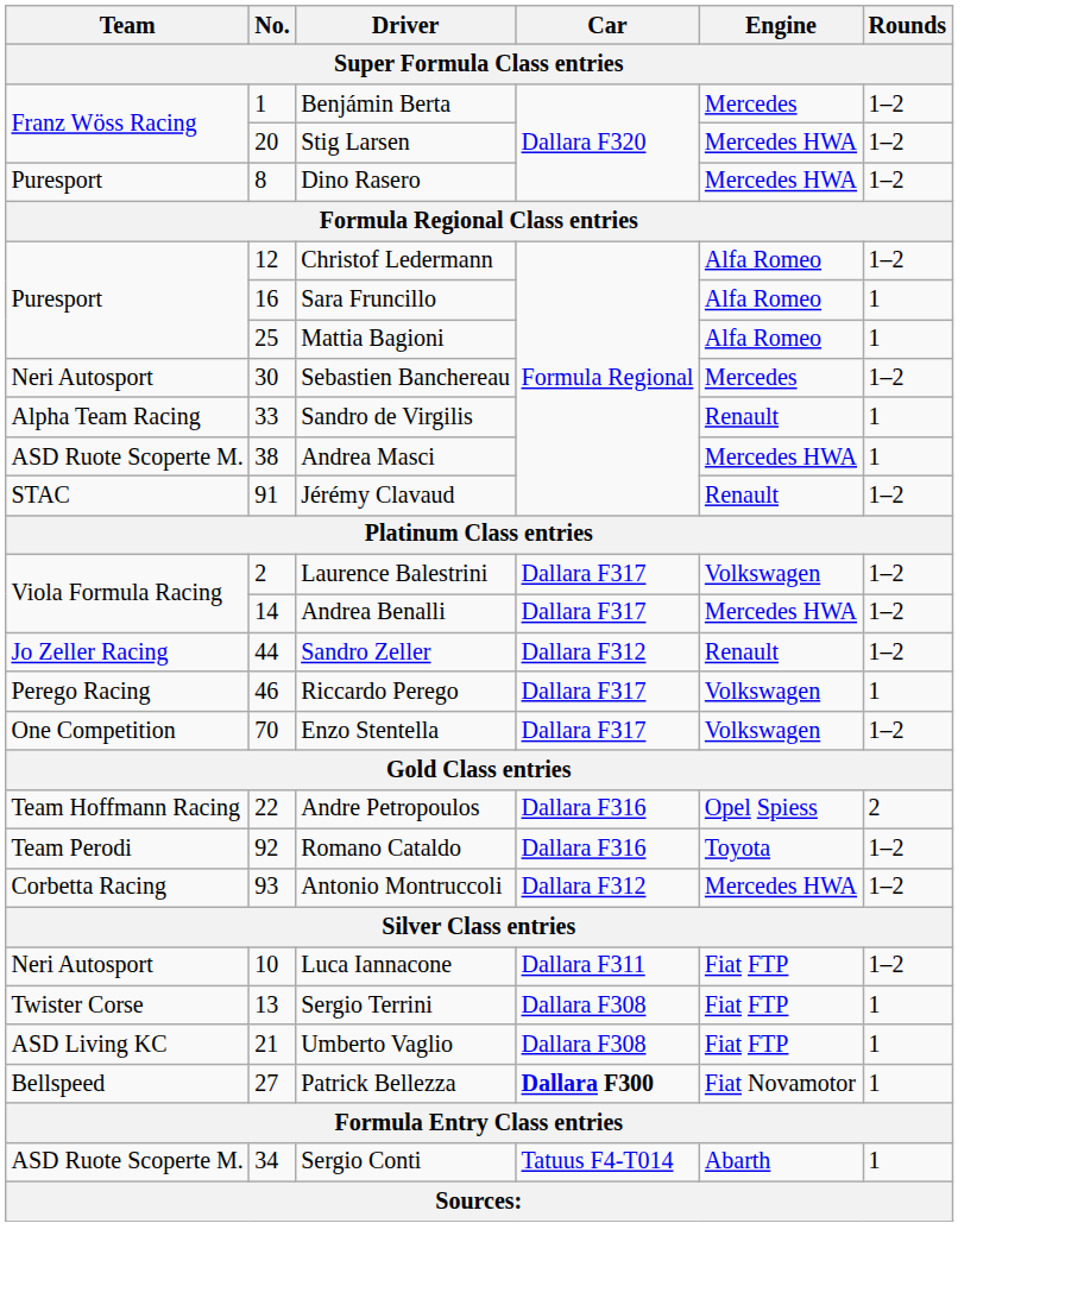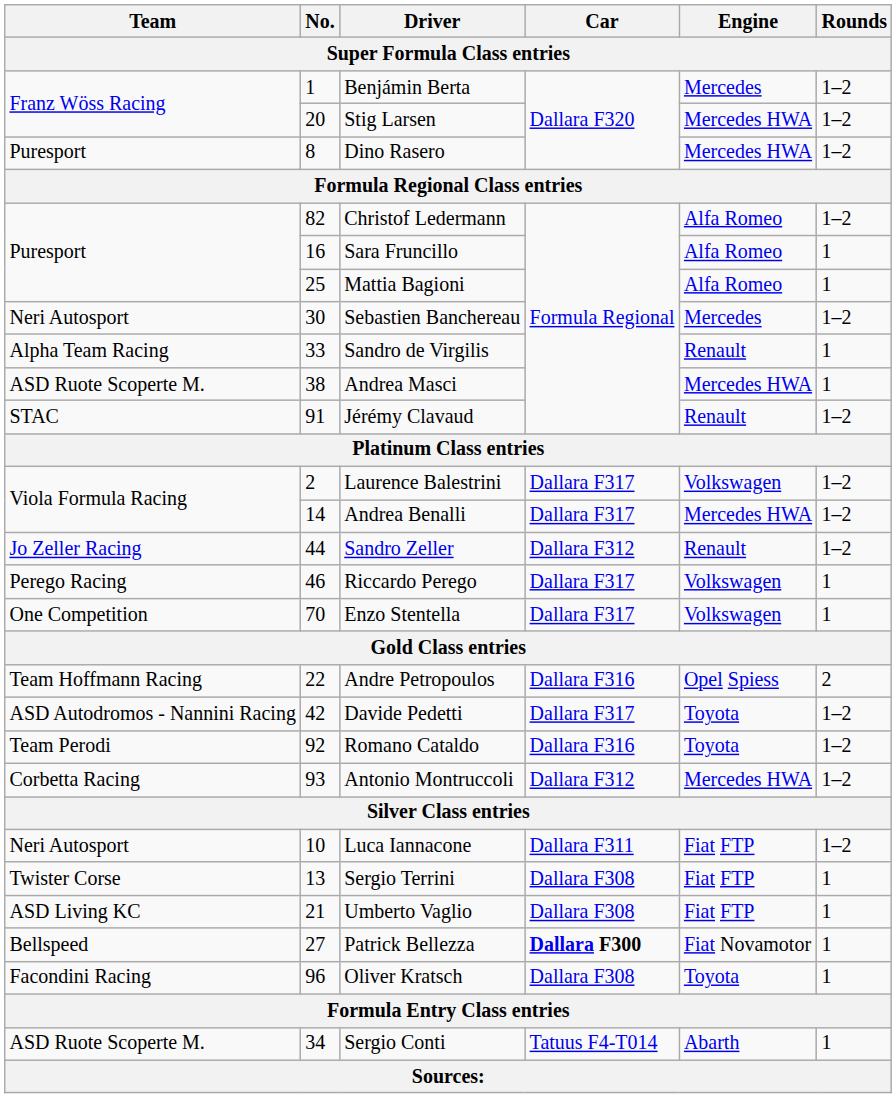 <table class="wikitable" style="font-size:85%">
 <tr>
 <th>Team</th>
 <th>No.</th>
 <th>Driver</th>
 <th>Car</th>
 <th>Engine</th>
 <th>Rounds</th>
 </tr>
 <tr>
 <th colspan="6">Super Formula Class entries</th>
 </tr>
 <tr>
 <td rowspan="2"> <a href='#'>Franz Wöss Racing</a></td>
 <td>1</td>
 <td> Benjámin Berta</td>
 <td rowspan="3"><a href='#'>Dallara F320</a></td>
 <td><a href='#'>Mercedes</a></td>
 <td>1–2</td>
 </tr>
 <tr>
 <td>20</td>
 <td> Stig Larsen</td>
 <td><a href='#'>Mercedes HWA</a></td>
 <td>1–2</td>
 </tr>
 <tr>
 <td> Puresport</td>
 <td>8</td>
 <td> Dino Rasero</td>
 <td><a href='#'>Mercedes HWA</a></td>
 <td>1–2</td>
 </tr>
 <tr>
 <th colspan="6">Formula Regional Class entries</th>
 </tr>
 <tr>
 <td rowspan="3"> Puresport</td>
-<td>12</td>
+<td>82</td>
 <td> Christof Ledermann</td>
 <td rowspan="7"><a href='#'>Formula Regional</a></td>
 <td><a href='#'>Alfa Romeo</a></td>
 <td>1–2</td>
 </tr>
 <tr>
 <td>16</td>
 <td> Sara Fruncillo</td>
 <td><a href='#'>Alfa Romeo</a></td>
 <td>1</td>
 </tr>
 <tr>
 <td>25</td>
 <td> Mattia Bagioni</td>
 <td><a href='#'>Alfa Romeo</a></td>
 <td>1</td>
 </tr>
 <tr>
 <td> Neri Autosport</td>
 <td>30</td>
 <td> Sebastien Banchereau</td>
 <td><a href='#'>Mercedes</a></td>
 <td>1–2</td>
 </tr>
 <tr>
 <td> Alpha Team Racing</td>
 <td>33</td>
 <td> Sandro de Virgilis</td>
 <td><a href='#'>Renault</a></td>
 <td>1</td>
 </tr>
 <tr>
 <td> ASD Ruote Scoperte M.</td>
 <td>38</td>
 <td> Andrea Masci</td>
 <td><a href='#'>Mercedes HWA</a></td>
 <td>1</td>
 </tr>
 <tr>
 <td> STAC</td>
 <td>91</td>
 <td> Jérémy Clavaud</td>
 <td><a href='#'>Renault</a></td>
 <td>1–2</td>
 </tr>
 <tr>
 <th colspan="6">Platinum Class entries</th>
 </tr>
 <tr>
 <td rowspan="2"> Viola Formula Racing</td>
 <td>2</td>
 <td> Laurence Balestrini</td>
 <td><a href='#'>Dallara F317</a></td>
 <td><a href='#'>Volkswagen</a></td>
 <td>1–2</td>
 </tr>
 <tr>
 <td>14</td>
 <td> Andrea Benalli</td>
 <td><a href='#'>Dallara F317</a></td>
 <td><a href='#'>Mercedes HWA</a></td>
 <td>1–2</td>
 </tr>
 <tr>
 <td> <a href='#'>Jo Zeller Racing</a></td>
 <td>44</td>
 <td> <a href='#'>Sandro Zeller</a></td>
 <td><a href='#'>Dallara F312</a></td>
 <td><a href='#'>Renault</a></td>
 <td>1–2</td>
 </tr>
 <tr>
 <td> Perego Racing</td>
 <td>46</td>
 <td> Riccardo Perego</td>
 <td><a href='#'>Dallara F317</a></td>
 <td><a href='#'>Volkswagen</a></td>
 <td>1</td>
 </tr>
 <tr>
 <td> One Competition</td>
 <td>70</td>
 <td> Enzo Stentella</td>
 <td><a href='#'>Dallara F317</a></td>
 <td><a href='#'>Volkswagen</a></td>
-<td>1–2</td>
+<td>1</td>
 </tr>
 <tr>
 <th colspan="6">Gold Class entries</th>
 </tr>
 <tr>
 <td> Team Hoffmann Racing</td>
 <td>22</td>
 <td> Andre Petropoulos</td>
 <td><a href='#'>Dallara F316</a></td>
 <td><a href='#'>Opel</a> <a href='#'>Spiess</a></td>
 <td>2</td>
+</tr>
+<tr>
+<td> ASD Autodromos - Nannini Racing</td>
+<td>42</td>
+<td> Davide Pedetti</td>
+<td><a href='#'>Dallara F317</a></td>
+<td><a href='#'>Toyota</a></td>
+<td>1–2</td>
 </tr>
 <tr>
 <td> Team Perodi</td>
 <td>92</td>
 <td> Romano Cataldo</td>
 <td><a href='#'>Dallara F316</a></td>
 <td><a href='#'>Toyota</a></td>
 <td>1–2</td>
 </tr>
 <tr>
 <td> Corbetta Racing</td>
 <td>93</td>
 <td> Antonio Montruccoli</td>
 <td><a href='#'>Dallara F312</a></td>
 <td><a href='#'>Mercedes HWA</a></td>
 <td>1–2</td>
 </tr>
 <tr>
 <th colspan="6">Silver Class entries</th>
 </tr>
 <tr>
 <td> Neri Autosport</td>
 <td>10</td>
 <td> Luca Iannacone</td>
 <td><a href='#'>Dallara F311</a></td>
 <td><a href='#'>Fiat</a> <a href='#'>FTP</a></td>
 <td>1–2</td>
 </tr>
 <tr>
 <td> Twister Corse</td>
 <td>13</td>
 <td> Sergio Terrini</td>
 <td><a href='#'>Dallara F308</a></td>
 <td><a href='#'>Fiat</a> <a href='#'>FTP</a></td>
 <td>1</td>
 </tr>
 <tr>
 <td> ASD Living KC</td>
 <td>21</td>
 <td> Umberto Vaglio</td>
 <td><a href='#'>Dallara F308</a></td>
 <td><a href='#'>Fiat</a> <a href='#'>FTP</a></td>
 <td>1</td>
 </tr>
 <tr>
 <td> Bellspeed</td>
 <td>27</td>
 <td> Patrick Bellezza</td>
 <td><strong><a href='#'>Dallara</a> F300</strong></td>
 <td><a href='#'>Fiat</a> Novamotor</td>
 <td>1</td>
 </tr>
 <tr>
+<td> Facondini Racing</td>
+<td>96</td>
+<td> Oliver Kratsch</td>
+<td><a href='#'>Dallara F308</a></td>
+<td><a href='#'>Toyota</a></td>
+<td>1</td>
+</tr>
+<tr>
 <th colspan="6">Formula Entry Class entries</th>
 </tr>
 <tr>
 <td> ASD Ruote Scoperte M.</td>
 <td>34</td>
 <td> Sergio Conti</td>
 <td><a href='#'>Tatuus F4-T014</a></td>
 <td><a href='#'>Abarth</a></td>
 <td>1</td>
 </tr>
 <tr>
 <th colspan="6">Sources: </th>
 </tr>
 </table>
